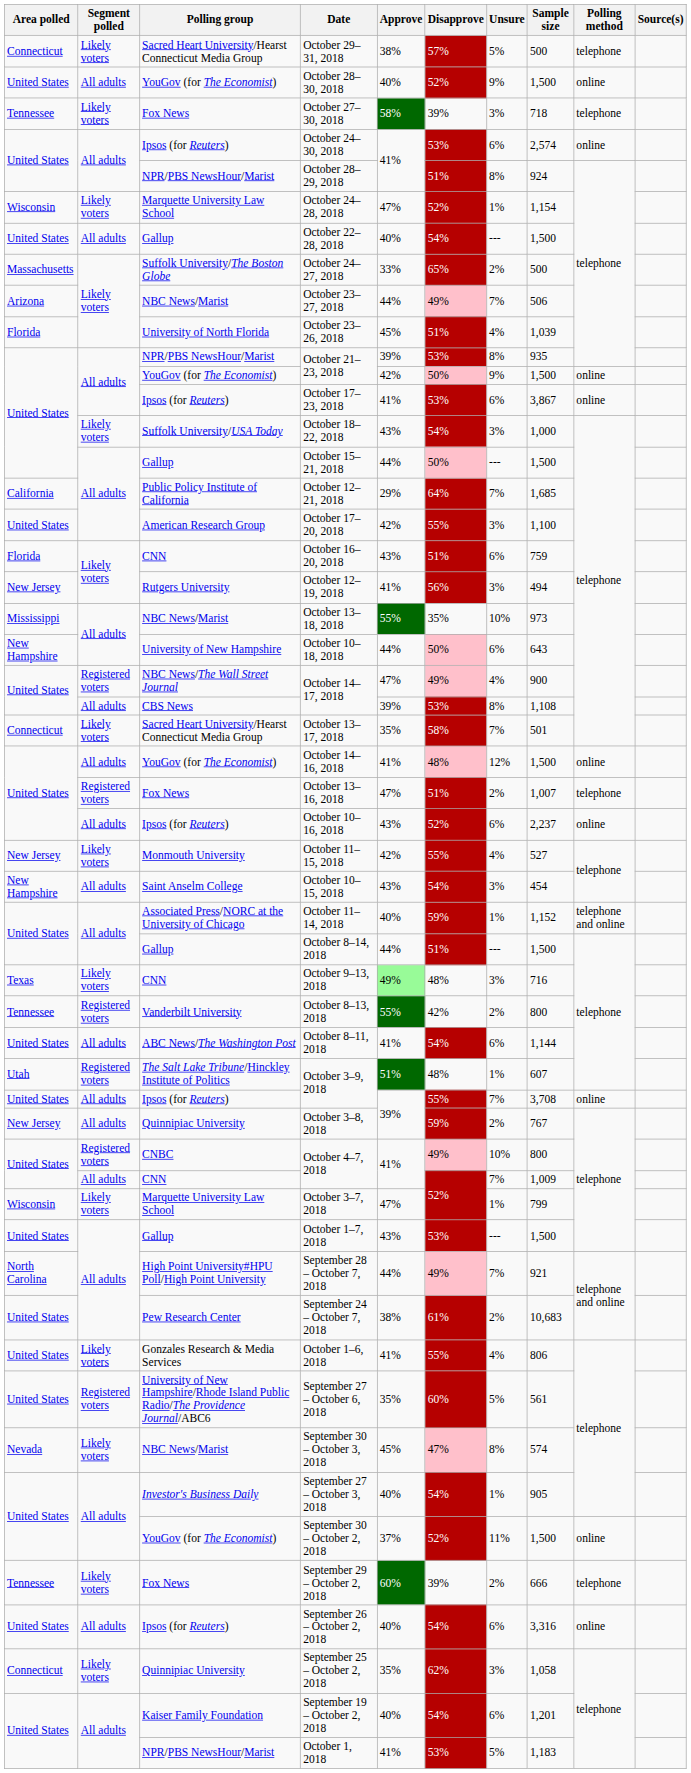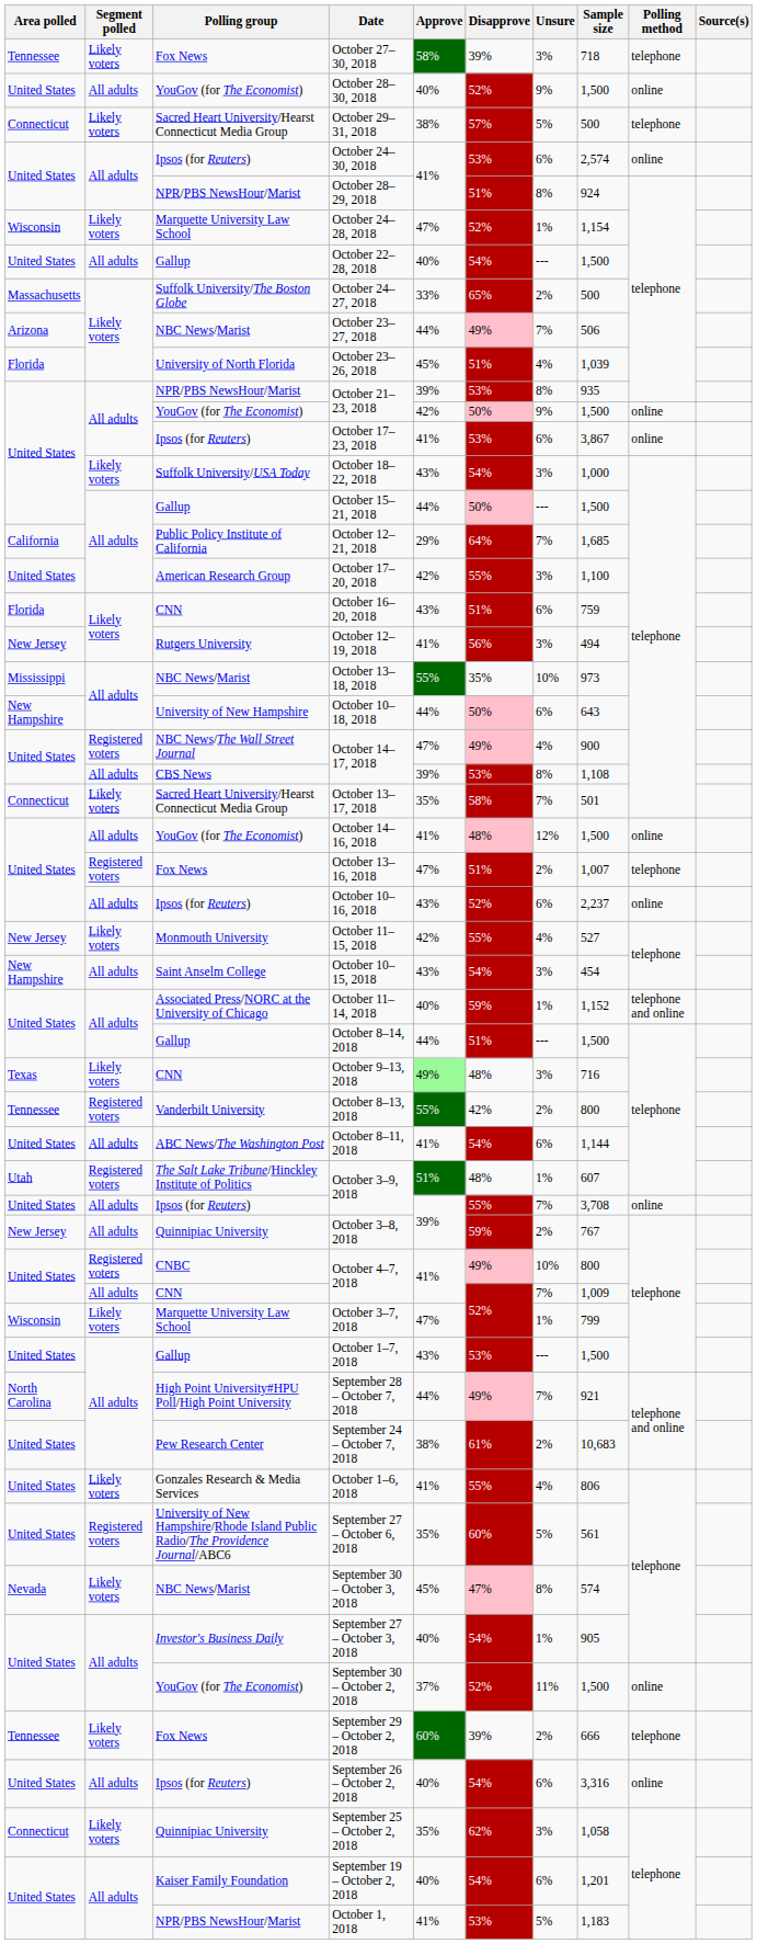 <table class="wikitable sortable" style="width: 75%">
 <tr>
 <th>Area polled</th>
 <th>Segment polled</th>
 <th>Polling group</th>
 <th>Date</th>
 <th>Approve</th>
 <th>Disapprove</th>
 <th>Unsure</th>
 <th>Sample size</th>
 <th>Polling method</th>
 <th>Source(s)</th>
 </tr>
 <tr>
-<td> <a href='#'>Connecticut</a></td>
+<td> <a href='#'>Tennessee</a></td>
 <td><a href='#'>Likely voters</a></td>
-<td><a href='#'>Sacred Heart University</a>/Hearst Connecticut Media Group</td>
-<td>October 29–31, 2018</td>
-<td>38%</td>
-<td style="background:#B60000; color: white">57%</td>
-<td>5%</td>
-<td>500</td>
+<td><a href='#'>Fox News</a></td>
+<td>October 27–30, 2018</td>
+<td style="background:#006800; color: white">58%</td>
+<td>39%</td>
+<td>3%</td>
+<td>718</td>
 <td>telephone</td>
 <td></td>
 </tr>
 <tr>
 <td> <a href='#'>United States</a></td>
 <td><a href='#'>All adults</a></td>
 <td><a href='#'>YouGov</a> (for <em><a href='#'>The Economist</a></em>)</td>
 <td>October 28–30, 2018</td>
 <td>40%</td>
 <td style="background:#B60000; color: white">52%</td>
 <td>9%</td>
 <td>1,500</td>
 <td>online</td>
 <td></td>
 </tr>
 <tr>
-<td> <a href='#'>Tennessee</a></td>
+<td> <a href='#'>Connecticut</a></td>
 <td><a href='#'>Likely voters</a></td>
-<td><a href='#'>Fox News</a></td>
-<td>October 27–30, 2018</td>
-<td style="background:#006800; color: white">58%</td>
-<td>39%</td>
-<td>3%</td>
-<td>718</td>
+<td><a href='#'>Sacred Heart University</a>/Hearst Connecticut Media Group</td>
+<td>October 29–31, 2018</td>
+<td>38%</td>
+<td style="background:#B60000; color: white">57%</td>
+<td>5%</td>
+<td>500</td>
 <td>telephone</td>
 <td></td>
 </tr>
 <tr>
 <td rowspan="2"> <a href='#'>United States</a></td>
 <td rowspan="2"><a href='#'>All adults</a></td>
 <td><a href='#'>Ipsos</a> (for <em><a href='#'>Reuters</a></em>)</td>
 <td>October 24–30, 2018</td>
 <td rowspan="2">41%</td>
 <td style="background:#B60000; color: white">53%</td>
 <td>6%</td>
 <td>2,574</td>
 <td>online</td>
 <td></td>
 </tr>
 <tr>
 <td><a href='#'>NPR</a>/<a href='#'>PBS NewsHour</a>/<a href='#'>Marist</a></td>
 <td>October 28–29, 2018</td>
 <td style="background:#B60000; color: white">51%</td>
 <td>8%</td>
 <td>924</td>
 <td rowspan="7">telephone</td>
 <td></td>
 </tr>
 <tr>
 <td> <a href='#'>Wisconsin</a></td>
 <td><a href='#'>Likely voters</a></td>
 <td><a href='#'>Marquette University Law School</a></td>
 <td>October 24–28, 2018</td>
 <td>47%</td>
 <td style="background:#B60000; color: white">52%</td>
 <td>1%</td>
 <td>1,154</td>
 <td></td>
 </tr>
 <tr>
 <td> <a href='#'>United States</a></td>
 <td><a href='#'>All adults</a></td>
 <td><a href='#'>Gallup</a></td>
 <td>October 22–28, 2018</td>
 <td>40%</td>
 <td style="background:#B60000; color: white">54%</td>
 <td>---</td>
 <td>1,500</td>
 <td></td>
 </tr>
 <tr>
 <td> <a href='#'>Massachusetts</a></td>
 <td rowspan="3"><a href='#'>Likely voters</a></td>
 <td><a href='#'>Suffolk University</a>/<em><a href='#'>The Boston Globe</a></em></td>
 <td>October 24–27, 2018</td>
 <td>33%</td>
 <td style="background:#B60000; color: white">65%</td>
 <td>2%</td>
 <td>500</td>
 <td></td>
 </tr>
 <tr>
 <td> <a href='#'>Arizona</a></td>
 <td><a href='#'>NBC News</a>/<a href='#'>Marist</a></td>
 <td>October 23–27, 2018</td>
 <td>44%</td>
 <td style="background: pink; color: black">49%</td>
 <td>7%</td>
 <td>506</td>
 <td></td>
 </tr>
 <tr>
 <td> <a href='#'>Florida</a></td>
 <td><a href='#'>University of North Florida</a></td>
 <td>October 23–26, 2018</td>
 <td>45%</td>
 <td style="background:#B60000; color: white">51%</td>
 <td>4%</td>
 <td>1,039</td>
 <td></td>
 </tr>
 <tr>
 <td rowspan="5"> <a href='#'>United States</a></td>
 <td rowspan="3"><a href='#'>All adults</a></td>
 <td><a href='#'>NPR</a>/<a href='#'>PBS NewsHour</a>/<a href='#'>Marist</a></td>
 <td rowspan="2">October 21–23, 2018</td>
 <td>39%</td>
 <td style="background:#B60000; color: white">53%</td>
 <td>8%</td>
 <td>935</td>
 <td></td>
 </tr>
 <tr>
 <td><a href='#'>YouGov</a> (for <em><a href='#'>The Economist</a></em>)</td>
 <td>42%</td>
 <td style="background: pink; color: black">50%</td>
 <td>9%</td>
 <td>1,500</td>
 <td>online</td>
 <td></td>
 </tr>
 <tr>
 <td><a href='#'>Ipsos</a> (for <em><a href='#'>Reuters</a></em>)</td>
 <td>October 17–23, 2018</td>
 <td>41%</td>
 <td style="background:#B60000; color: white">53%</td>
 <td>6%</td>
 <td>3,867</td>
 <td>online</td>
 <td></td>
 </tr>
 <tr>
 <td><a href='#'>Likely voters</a></td>
 <td><a href='#'>Suffolk University</a>/<em><a href='#'>USA Today</a></em></td>
 <td>October 18–22, 2018</td>
 <td>43%</td>
 <td style="background:#B60000; color: white">54%</td>
 <td>3%</td>
 <td>1,000</td>
 <td rowspan="11">telephone</td>
 <td></td>
 </tr>
 <tr>
 <td rowspan="3"><a href='#'>All adults</a></td>
 <td><a href='#'>Gallup</a></td>
 <td>October 15–21, 2018</td>
 <td>44%</td>
 <td style="background: pink; color: black">50%</td>
 <td>---</td>
 <td>1,500</td>
 <td></td>
 </tr>
 <tr>
 <td> <a href='#'>California</a></td>
 <td><a href='#'>Public Policy Institute of California</a></td>
 <td>October 12–21, 2018</td>
 <td>29%</td>
 <td style="background:#B60000; color: white">64%</td>
 <td>7%</td>
 <td>1,685</td>
 <td></td>
 </tr>
 <tr>
 <td> <a href='#'>United States</a></td>
 <td><a href='#'>American Research Group</a></td>
 <td>October 17–20, 2018</td>
 <td>42%</td>
 <td style="background:#B60000; color: white">55%</td>
 <td>3%</td>
 <td>1,100</td>
 <td></td>
 </tr>
 <tr>
 <td> <a href='#'>Florida</a></td>
 <td rowspan="2"><a href='#'>Likely voters</a></td>
 <td><a href='#'>CNN</a></td>
 <td>October 16–20, 2018</td>
 <td>43%</td>
 <td style="background:#B60000; color: white">51%</td>
 <td>6%</td>
 <td>759</td>
 <td></td>
 </tr>
 <tr>
 <td> <a href='#'>New Jersey</a></td>
 <td><a href='#'>Rutgers University</a></td>
 <td>October 12–19, 2018</td>
 <td>41%</td>
 <td style="background:#B60000; color: white">56%</td>
 <td>3%</td>
 <td>494</td>
 <td></td>
 </tr>
 <tr>
 <td> <a href='#'>Mississippi</a></td>
 <td rowspan="2"><a href='#'>All adults</a></td>
 <td><a href='#'>NBC News</a>/<a href='#'>Marist</a></td>
 <td>October 13–18, 2018</td>
 <td style="background:#006800; color: white">55%</td>
 <td>35%</td>
 <td>10%</td>
 <td>973</td>
 <td></td>
 </tr>
 <tr>
 <td> <a href='#'>New Hampshire</a></td>
 <td><a href='#'>University of New Hampshire</a></td>
 <td>October 10–18, 2018</td>
 <td>44%</td>
 <td style="background: pink; color: black">50%</td>
 <td>6%</td>
 <td>643</td>
 <td></td>
 </tr>
 <tr>
 <td rowspan="2"> <a href='#'>United States</a></td>
 <td><a href='#'>Registered voters</a></td>
 <td><a href='#'>NBC News</a>/<em><a href='#'>The Wall Street Journal</a></em></td>
 <td rowspan="2">October 14–17, 2018</td>
 <td>47%</td>
 <td style="background: pink; color: black">49%</td>
 <td>4%</td>
 <td>900</td>
 <td></td>
 </tr>
 <tr>
 <td><a href='#'>All adults</a></td>
 <td><a href='#'>CBS News</a></td>
 <td>39%</td>
 <td style="background:#B60000; color: white">53%</td>
 <td>8%</td>
 <td>1,108</td>
 <td></td>
 </tr>
 <tr>
 <td> <a href='#'>Connecticut</a></td>
 <td><a href='#'>Likely voters</a></td>
 <td><a href='#'>Sacred Heart University</a>/Hearst Connecticut Media Group</td>
 <td>October 13–17, 2018</td>
 <td>35%</td>
 <td style="background:#B60000; color: white">58%</td>
 <td>7%</td>
 <td>501</td>
 <td></td>
 </tr>
 <tr>
 <td rowspan="3"> <a href='#'>United States</a></td>
 <td><a href='#'>All adults</a></td>
 <td><a href='#'>YouGov</a> (for <em><a href='#'>The Economist</a></em>)</td>
 <td>October 14–16, 2018</td>
 <td>41%</td>
 <td style="background: pink; color: black">48%</td>
 <td>12%</td>
 <td>1,500</td>
 <td>online</td>
 <td></td>
 </tr>
 <tr>
 <td><a href='#'>Registered voters</a></td>
 <td><a href='#'>Fox News</a></td>
 <td>October 13–16, 2018</td>
 <td>47%</td>
 <td style="background:#B60000; color: white">51%</td>
 <td>2%</td>
 <td>1,007</td>
 <td>telephone</td>
 <td></td>
 </tr>
 <tr>
 <td><a href='#'>All adults</a></td>
 <td><a href='#'>Ipsos</a> (for <em><a href='#'>Reuters</a></em>)</td>
 <td>October 10–16, 2018</td>
 <td>43%</td>
 <td style="background:#B60000; color: white">52%</td>
 <td>6%</td>
 <td>2,237</td>
 <td>online</td>
 <td></td>
 </tr>
 <tr>
 <td> <a href='#'>New Jersey</a></td>
 <td><a href='#'>Likely voters</a></td>
 <td><a href='#'>Monmouth University</a></td>
 <td>October 11–15, 2018</td>
 <td>42%</td>
 <td style="background:#B60000; color: white">55%</td>
 <td>4%</td>
 <td>527</td>
 <td rowspan="2">telephone</td>
 <td></td>
 </tr>
 <tr>
 <td> <a href='#'>New Hampshire</a></td>
 <td><a href='#'>All adults</a></td>
 <td><a href='#'>Saint Anselm College</a></td>
 <td>October 10–15, 2018</td>
 <td>43%</td>
 <td style="background:#B60000; color: white">54%</td>
 <td>3%</td>
 <td>454</td>
 <td></td>
 </tr>
 <tr>
 <td rowspan="2"> <a href='#'>United States</a></td>
 <td rowspan="2"><a href='#'>All adults</a></td>
 <td><a href='#'>Associated Press</a>/<a href='#'>NORC at the University of Chicago</a></td>
 <td>October 11–14, 2018</td>
 <td>40%</td>
 <td style="background:#B60000; color: white">59%</td>
 <td>1%</td>
 <td>1,152</td>
 <td>telephone and online</td>
 <td></td>
 </tr>
 <tr>
 <td><a href='#'>Gallup</a></td>
 <td>October 8–14, 2018</td>
 <td>44%</td>
 <td style="background:#B60000; color: white">51%</td>
 <td>---</td>
 <td>1,500</td>
 <td rowspan="5">telephone</td>
 <td></td>
 </tr>
 <tr>
 <td> <a href='#'>Texas</a></td>
 <td><a href='#'>Likely voters</a></td>
 <td><a href='#'>CNN</a></td>
 <td>October 9–13, 2018</td>
 <td style="background: PaleGreen; color: black">49%</td>
 <td>48%</td>
 <td>3%</td>
 <td>716</td>
 <td></td>
 </tr>
 <tr>
 <td> <a href='#'>Tennessee</a></td>
 <td><a href='#'>Registered voters</a></td>
 <td><a href='#'>Vanderbilt University</a></td>
 <td>October 8–13, 2018</td>
 <td style="background:#006800; color: white">55%</td>
 <td>42%</td>
 <td>2%</td>
 <td>800</td>
 <td></td>
 </tr>
 <tr>
 <td> <a href='#'>United States</a></td>
 <td><a href='#'>All adults</a></td>
 <td><a href='#'>ABC News</a>/<em><a href='#'>The Washington Post</a></em></td>
 <td>October 8–11, 2018</td>
 <td>41%</td>
 <td style="background:#B60000; color: white">54%</td>
 <td>6%</td>
 <td>1,144</td>
 <td></td>
 </tr>
 <tr>
 <td> <a href='#'>Utah</a></td>
 <td><a href='#'>Registered voters</a></td>
 <td><em><a href='#'>The Salt Lake Tribune</a></em>/<a href='#'>Hinckley Institute of Politics</a></td>
 <td rowspan="2">October 3–9, 2018</td>
 <td style="background:#006800; color: white">51%</td>
 <td>48%</td>
 <td>1%</td>
 <td>607</td>
 <td></td>
 </tr>
 <tr>
 <td> <a href='#'>United States</a></td>
 <td><a href='#'>All adults</a></td>
 <td><a href='#'>Ipsos</a> (for <em><a href='#'>Reuters</a></em>)</td>
 <td rowspan="2">39%</td>
 <td style="background:#B60000; color: white">55%</td>
 <td>7%</td>
 <td>3,708</td>
 <td>online</td>
 <td></td>
 </tr>
 <tr>
 <td> <a href='#'>New Jersey</a></td>
 <td><a href='#'>All adults</a></td>
 <td><a href='#'>Quinnipiac University</a></td>
 <td>October 3–8, 2018</td>
 <td style="background:#B60000; color: white">59%</td>
 <td>2%</td>
 <td>767</td>
 <td rowspan="5">telephone</td>
 <td></td>
 </tr>
 <tr>
 <td rowspan="2"> <a href='#'>United States</a></td>
 <td><a href='#'>Registered voters</a></td>
 <td><a href='#'>CNBC</a></td>
 <td rowspan="2">October 4–7, 2018</td>
 <td rowspan="2">41%</td>
 <td style="background: pink; color: black">49%</td>
 <td>10%</td>
 <td>800</td>
 <td></td>
 </tr>
 <tr>
 <td><a href='#'>All adults</a></td>
 <td><a href='#'>CNN</a></td>
 <td rowspan="2" style="background:#B60000; color: white">52%</td>
 <td>7%</td>
 <td>1,009</td>
 <td></td>
 </tr>
 <tr>
 <td> <a href='#'>Wisconsin</a></td>
 <td><a href='#'>Likely voters</a></td>
 <td><a href='#'>Marquette University Law School</a></td>
 <td>October 3–7, 2018</td>
 <td>47%</td>
 <td>1%</td>
 <td>799</td>
 <td></td>
 </tr>
 <tr>
 <td> <a href='#'>United States</a></td>
 <td rowspan="3"><a href='#'>All adults</a></td>
 <td><a href='#'>Gallup</a></td>
 <td>October 1–7, 2018</td>
 <td>43%</td>
 <td style="background:#B60000; color: white">53%</td>
 <td>---</td>
 <td>1,500</td>
 <td></td>
 </tr>
 <tr>
 <td> <a href='#'>North Carolina</a></td>
 <td><a href='#'>High Point University#HPU Poll</a>/<a href='#'>High Point University</a></td>
 <td>September 28 – October 7, 2018</td>
 <td>44%</td>
 <td style="background: pink; color: black">49%</td>
 <td>7%</td>
 <td>921</td>
 <td rowspan="2">telephone and online</td>
 <td></td>
 </tr>
 <tr>
 <td> <a href='#'>United States</a></td>
 <td><a href='#'>Pew Research Center</a></td>
 <td>September 24 – October 7, 2018</td>
 <td>38%</td>
 <td style="background:#B60000; color: white">61%</td>
 <td>2%</td>
 <td>10,683</td>
 <td></td>
 </tr>
 <tr>
 <td> <a href='#'>United States</a></td>
 <td><a href='#'>Likely voters</a></td>
 <td>Gonzales Research & Media Services</td>
 <td>October 1–6, 2018</td>
 <td>41%</td>
 <td style="background:#B60000; color: white">55%</td>
 <td>4%</td>
 <td>806</td>
 <td rowspan="4">telephone</td>
 <td></td>
 </tr>
 <tr>
 <td> <a href='#'>United States</a></td>
 <td><a href='#'>Registered voters</a></td>
 <td><a href='#'>University of New Hampshire</a>/<a href='#'>Rhode Island Public Radio</a>/<em><a href='#'>The Providence Journal</a></em>/ABC6</td>
 <td>September 27 – October 6, 2018</td>
 <td>35%</td>
 <td style="background:#B60000; color: white">60%</td>
 <td>5%</td>
 <td>561</td>
 <td></td>
 </tr>
 <tr>
 <td> <a href='#'>Nevada</a></td>
 <td><a href='#'>Likely voters</a></td>
 <td><a href='#'>NBC News</a>/<a href='#'>Marist</a></td>
 <td>September 30 – October 3, 2018</td>
 <td>45%</td>
 <td style="background: pink; color: black">47%</td>
 <td>8%</td>
 <td>574</td>
 <td></td>
 </tr>
 <tr>
 <td rowspan="2"> <a href='#'>United States</a></td>
 <td rowspan="2"><a href='#'>All adults</a></td>
 <td><em><a href='#'>Investor's Business Daily</a></em></td>
 <td>September 27 – October 3, 2018</td>
 <td>40%</td>
 <td style="background:#B60000; color: white">54%</td>
 <td>1%</td>
 <td>905</td>
 <td></td>
 </tr>
 <tr>
 <td><a href='#'>YouGov</a> (for <em><a href='#'>The Economist</a></em>)</td>
 <td>September 30 – October 2, 2018</td>
 <td>37%</td>
 <td style="background:#B60000; color: white">52%</td>
 <td>11%</td>
 <td>1,500</td>
 <td>online</td>
 <td></td>
 </tr>
 <tr>
 <td> <a href='#'>Tennessee</a></td>
 <td><a href='#'>Likely voters</a></td>
 <td><a href='#'>Fox News</a></td>
 <td>September 29 – October 2, 2018</td>
 <td style="background:#006800; color: white">60%</td>
 <td>39%</td>
 <td>2%</td>
 <td>666</td>
 <td>telephone</td>
 <td></td>
 </tr>
 <tr>
 <td> <a href='#'>United States</a></td>
 <td><a href='#'>All adults</a></td>
 <td><a href='#'>Ipsos</a> (for <em><a href='#'>Reuters</a></em>)</td>
 <td>September 26 – October 2, 2018</td>
 <td>40%</td>
 <td style="background:#B60000; color: white">54%</td>
 <td>6%</td>
 <td>3,316</td>
 <td>online</td>
 <td></td>
 </tr>
 <tr>
 <td> <a href='#'>Connecticut</a></td>
 <td><a href='#'>Likely voters</a></td>
 <td><a href='#'>Quinnipiac University</a></td>
 <td>September 25 – October 2, 2018</td>
 <td>35%</td>
 <td style="background:#B60000; color: white">62%</td>
 <td>3%</td>
 <td>1,058</td>
 <td rowspan="3">telephone</td>
 <td></td>
 </tr>
 <tr>
 <td rowspan="2"> <a href='#'>United States</a></td>
 <td rowspan="2"><a href='#'>All adults</a></td>
 <td><a href='#'>Kaiser Family Foundation</a></td>
 <td>September 19 – October 2, 2018</td>
 <td>40%</td>
 <td style="background:#B60000; color: white">54%</td>
 <td>6%</td>
 <td>1,201</td>
 <td></td>
 </tr>
 <tr>
 <td><a href='#'>NPR</a>/<a href='#'>PBS NewsHour</a>/<a href='#'>Marist</a></td>
 <td>October 1, 2018</td>
 <td>41%</td>
 <td style="background:#B60000; color: white">53%</td>
 <td>5%</td>
 <td>1,183</td>
 <td></td>
 </tr>
 </table>
